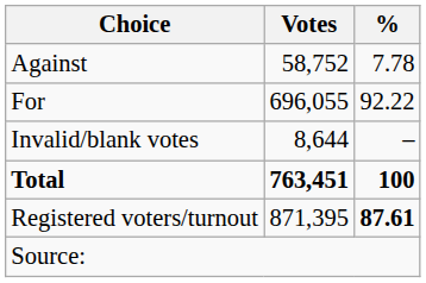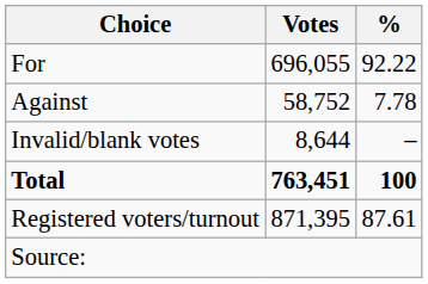 <table class=wikitable style=text-align:right>
 <tr>
 <th>Choice</th>
 <th>Votes</th>
 <th>%</th>
 </tr>
 <tr>
+<td align=left>For</td>
+<td>696,055</td>
+<td>92.22</td>
+</tr>
+<tr>
 <td align=left>Against</td>
 <td>58,752</td>
 <td>7.78</td>
-</tr>
-<tr>
-<td align=left>For</td>
-<td>696,055</td>
-<td>92.22</td>
 </tr>
 <tr>
 <td align=left>Invalid/blank votes</td>
 <td>8,644</td>
 <td>–</td>
 </tr>
 <tr>
 <td align=left><strong>Total</strong></td>
 <td><strong>763,451</strong></td>
 <td><strong>100</strong></td>
 </tr>
 <tr>
 <td align=left>Registered voters/turnout</td>
 <td>871,395</td>
-<td><strong>87.61</strong></td>
+<td>87.61</td>
 </tr>
 <tr>
 <td align=left colspan=3>Source: </td>
 </tr>
 </table>
